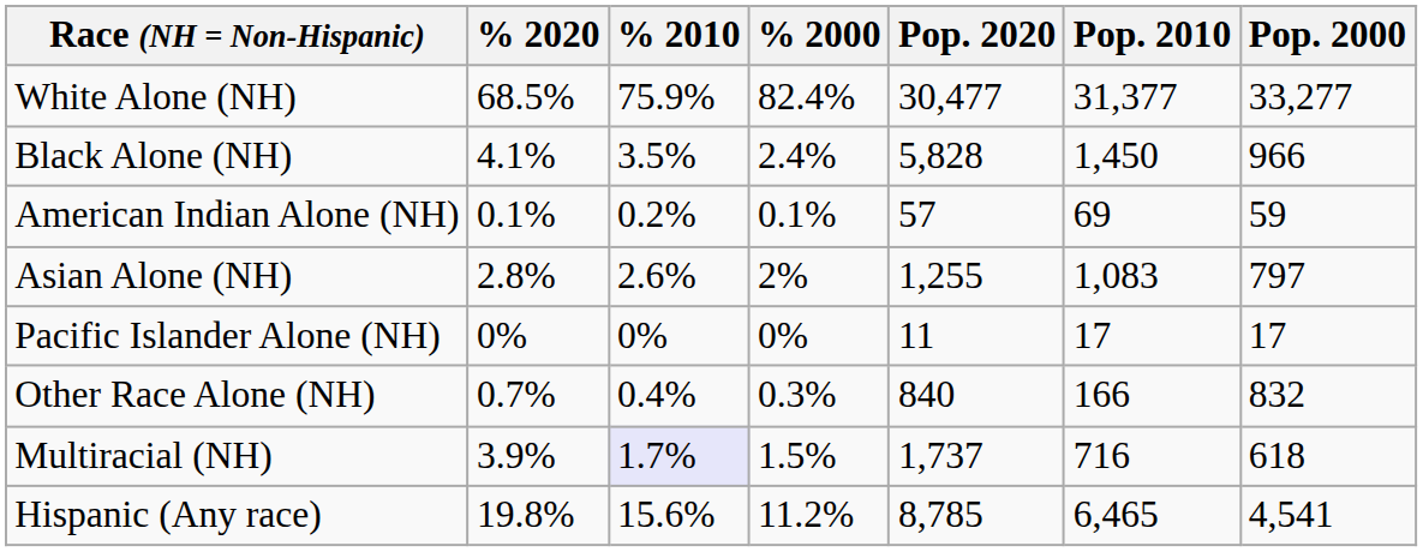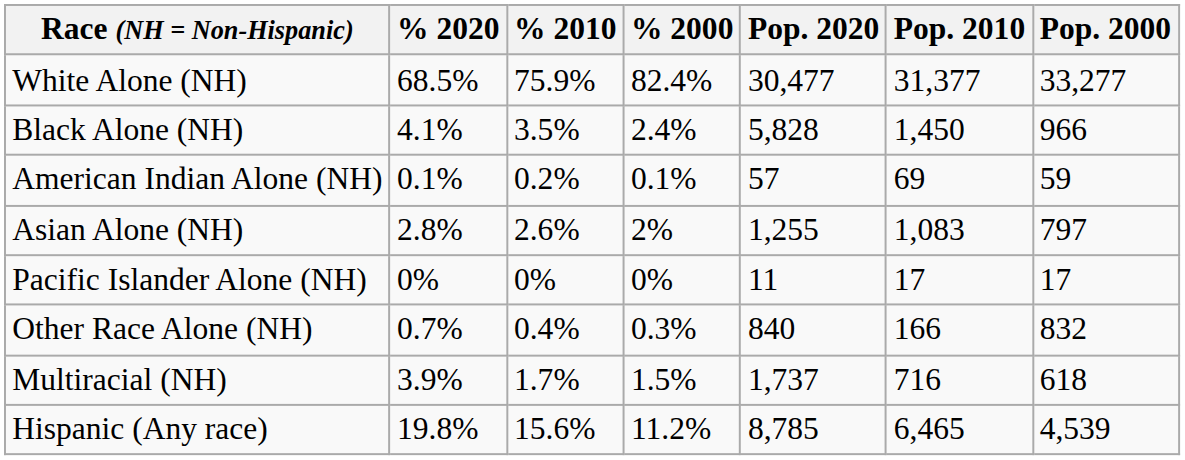 <table class="wikitable">
 <tr>
 <th>Race <em><small>(NH = Non-Hispanic)</small></em></th>
 <th>% 2020</th>
 <th>% 2010</th>
 <th>% 2000</th>
 <th>Pop. 2020</th>
 <th>Pop. 2010</th>
 <th>Pop. 2000</th>
 </tr>
 <tr>
 <td>White Alone (NH)</td>
 <td>68.5%</td>
 <td>75.9%</td>
 <td>82.4%</td>
 <td>30,477</td>
 <td>31,377</td>
 <td>33,277</td>
 </tr>
 <tr>
 <td>Black Alone (NH)</td>
 <td>4.1%</td>
 <td>3.5%</td>
 <td>2.4%</td>
 <td>5,828</td>
 <td>1,450</td>
 <td>966</td>
 </tr>
 <tr>
 <td>American Indian Alone (NH)</td>
 <td>0.1%</td>
 <td>0.2%</td>
 <td>0.1%</td>
 <td>57</td>
 <td>69</td>
 <td>59</td>
 </tr>
 <tr>
 <td>Asian Alone (NH)</td>
 <td>2.8%</td>
 <td>2.6%</td>
 <td>2%</td>
 <td>1,255</td>
 <td>1,083</td>
 <td>797</td>
 </tr>
 <tr>
 <td>Pacific Islander Alone (NH)</td>
 <td>0%</td>
 <td>0%</td>
 <td>0%</td>
 <td>11</td>
 <td>17</td>
 <td>17</td>
 </tr>
 <tr>
 <td>Other Race Alone (NH)</td>
 <td>0.7%</td>
 <td>0.4%</td>
 <td>0.3%</td>
 <td>840</td>
 <td>166</td>
 <td>832</td>
 </tr>
 <tr>
 <td>Multiracial (NH)</td>
 <td>3.9%</td>
-<td style="background: lavender;">1.7%</td>
+<td>1.7%</td>
 <td>1.5%</td>
 <td>1,737</td>
 <td>716</td>
 <td>618</td>
 </tr>
 <tr>
 <td>Hispanic (Any race)</td>
 <td>19.8%</td>
 <td>15.6%</td>
 <td>11.2%</td>
 <td>8,785</td>
 <td>6,465</td>
-<td>4,541</td>
+<td>4,539</td>
 </tr>
 </table>
